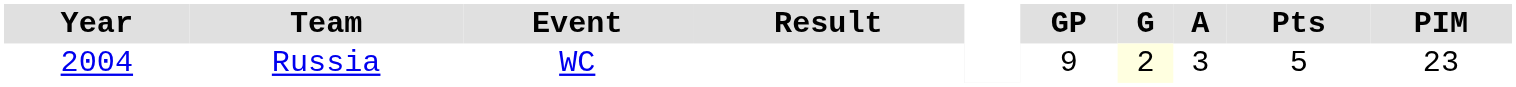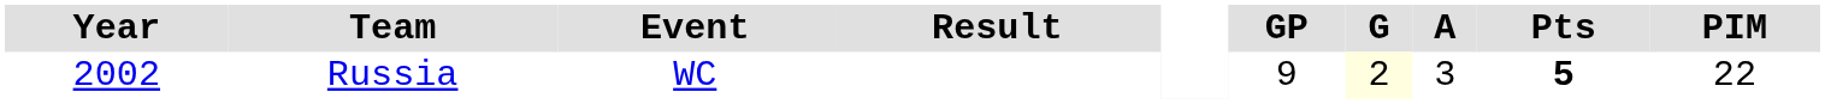 <table border="0" cellpadding="1" cellspacing="0" style="text-align:center; width:50em">
 <tr ALIGN="center" bgcolor="#e0e0e0">
 <th>Year</th>
 <th>Team</th>
 <th>Event</th>
 <th>Result</th>
 <th rowspan="99" bgcolor="#ffffff"> </th>
 <th>GP</th>
 <th>G</th>
 <th>A</th>
 <th>Pts</th>
 <th>PIM</th>
 </tr>
 <tr>
-<td><a href='#'>2004</a></td>
+<td><a href='#'>2002</a></td>
 <td><a href='#'>Russia</a></td>
 <td><a href='#'>WC</a></td>
 <td></td>
 <td>9</td>
 <td style="background: lightyellow;">2</td>
 <td>3</td>
-<td>5</td>
-<td>23</td>
+<td><strong>5</strong></td>
+<td>22</td>
 </tr>
 </table>
